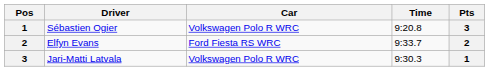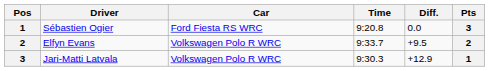 <table class="wikitable" width=80% style="text-align: left; font-size: 90%; max-width: 950px;">
 <tr>
 <th>Pos</th>
 <th>Driver</th>
 <th>Car</th>
 <th>Time</th>
+<th>Diff.</th>
 <th>Pts</th>
 </tr>
 <tr>
 <th>1</th>
 <td> <a href='#'>Sébastien Ogier</a></td>
-<td><a href='#'>Volkswagen Polo R WRC</a></td>
+<td><a href='#'>Ford Fiesta RS WRC</a></td>
 <td>9:20.8</td>
+<td>0.0</td>
 <th><strong>3</strong></th>
 </tr>
 <tr>
 <th>2</th>
 <td> <a href='#'>Elfyn Evans</a></td>
-<td><a href='#'>Ford Fiesta RS WRC</a></td>
+<td><a href='#'>Volkswagen Polo R WRC</a></td>
 <td>9:33.7</td>
+<td>+9.5</td>
 <th><strong>2</strong></th>
 </tr>
 <tr>
 <th>3</th>
 <td> <a href='#'>Jari-Matti Latvala</a></td>
 <td><a href='#'>Volkswagen Polo R WRC</a></td>
 <td>9:30.3</td>
+<td>+12.9</td>
 <th><strong>1</strong></th>
 </tr>
 </table>
